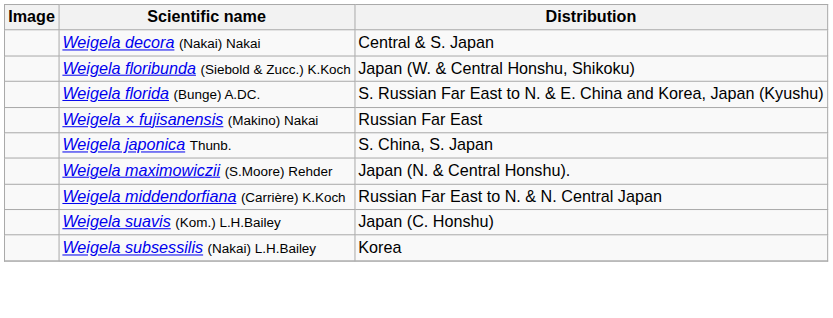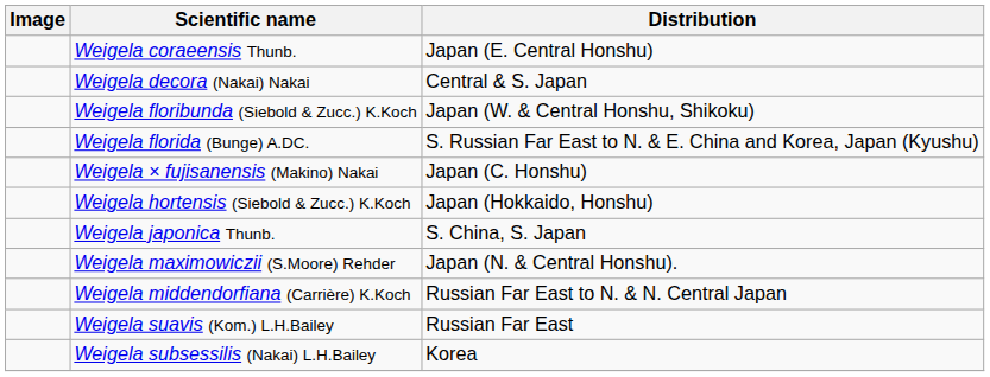 <table class="wikitable">
 <tr>
 <th>Image</th>
 <th>Scientific name</th>
 <th>Distribution</th>
+</tr>
+<tr>
+<td></td>
+<td><em><a href='#'>Weigela coraeensis</a></em> <small>Thunb.</small></td>
+<td>Japan (E. Central Honshu)</td>
 </tr>
 <tr>
 <td></td>
 <td><em><a href='#'>Weigela decora</a></em> <small>(Nakai) Nakai</small></td>
 <td>Central & S. Japan</td>
 </tr>
 <tr>
 <td></td>
 <td><em><a href='#'>Weigela floribunda</a></em> <small>(Siebold & Zucc.) K.Koch</small></td>
 <td>Japan (W. & Central Honshu, Shikoku)</td>
 </tr>
 <tr>
 <td></td>
 <td><em><a href='#'>Weigela florida</a></em> <small>(Bunge) A.DC.</small></td>
 <td>S. Russian Far East to N. & E. China and Korea, Japan (Kyushu)</td>
 </tr>
 <tr>
 <td></td>
 <td><em><a href='#'>Weigela × fujisanensis</a></em> <small>(Makino) Nakai</small></td>
-<td>Russian Far East</td>
+<td>Japan (C. Honshu)</td>
+</tr>
+<tr>
+<td></td>
+<td><em><a href='#'>Weigela hortensis</a></em> <small>(Siebold & Zucc.) K.Koch</small></td>
+<td>Japan (Hokkaido, Honshu)</td>
 </tr>
 <tr>
 <td></td>
 <td><em><a href='#'>Weigela japonica</a></em> <small>Thunb.</small></td>
 <td>S. China, S. Japan</td>
 </tr>
 <tr>
 <td></td>
 <td><em><a href='#'>Weigela maximowiczii</a></em> <small>(S.Moore) Rehder</small></td>
 <td>Japan (N. & Central Honshu).</td>
 </tr>
 <tr>
 <td></td>
 <td><em><a href='#'>Weigela middendorfiana</a></em> <small>(Carrière) K.Koch</small></td>
 <td>Russian Far East to N. & N. Central Japan</td>
 </tr>
 <tr>
 <td></td>
 <td><em><a href='#'>Weigela suavis</a></em> <small>(Kom.) L.H.Bailey</small></td>
-<td>Japan (C. Honshu)</td>
+<td>Russian Far East</td>
 </tr>
 <tr>
 <td></td>
 <td><em><a href='#'>Weigela subsessilis</a></em> <small>(Nakai) L.H.Bailey</small></td>
 <td>Korea</td>
 </tr>
 <tr>
 </tr>
 </table>
